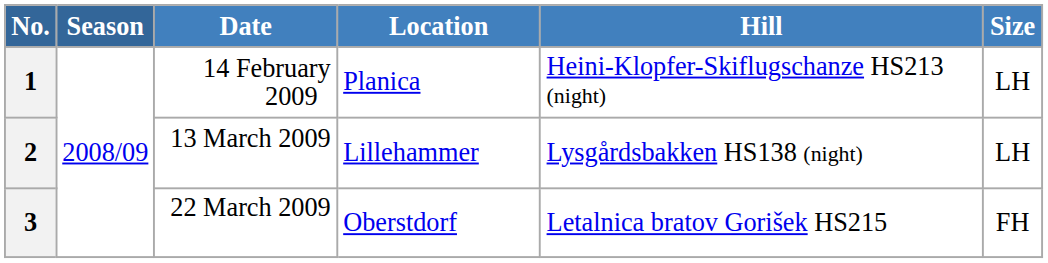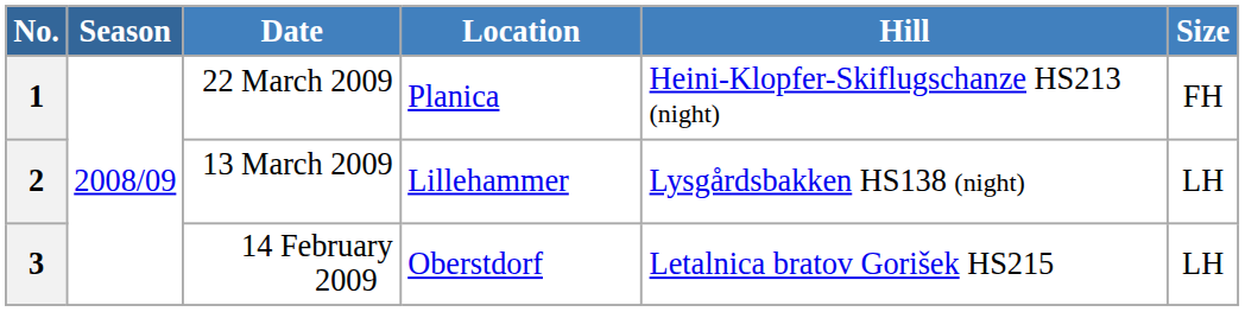 <table class="wikitable sortable" style="font-size:86%; line-height:15px; text-align:left; border:grey solid 1px; border-collapse:collapse; background:#ffffff;">
 <tr style="background:#efefef;">
 <th style="background-color:#369; color:white; width:10px;">No.</th>
 <th style="background-color:#369; color:white;  width:30px;">Season</th>
 <th style="background-color:#4180be; color:white; width:89px;">Date</th>
 <th style="background-color:#4180be; color:white; width:100px;">Location</th>
 <th style="background-color:#4180be; color:white; width:225px;">Hill</th>
 <th style="background-color:#4180be; color:white; width:25px;">Size</th>
 </tr>
 <tr>
 <th scope=row style="text-align:center;">1</th>
 <td align=center rowspan=3><a href='#'>2008/09</a></td>
-<td align=right>14 February 2009  </td>
+<td align=right>22 March 2009  </td>
 <td> <a href='#'>Planica</a></td>
 <td><a href='#'>Heini-Klopfer-Skiflugschanze</a> HS213 <small>(night)</small></td>
-<td align=center>LH</td>
+<td align=center>FH</td>
 </tr>
 <tr>
 <th scope=row style="text-align:center;">2</th>
 <td align=right>13 March 2009  </td>
 <td> <a href='#'>Lillehammer</a></td>
 <td><a href='#'>Lysgårdsbakken</a> HS138 <small>(night)</small></td>
 <td align=center>LH</td>
 </tr>
 <tr>
 <th scope=row style="text-align:center;">3</th>
-<td align=right>22 March 2009  </td>
+<td align=right>14 February 2009  </td>
 <td> <a href='#'>Oberstdorf</a></td>
 <td><a href='#'>Letalnica bratov Gorišek</a> HS215</td>
-<td align=center>FH</td>
+<td align=center>LH</td>
 </tr>
 </table>
